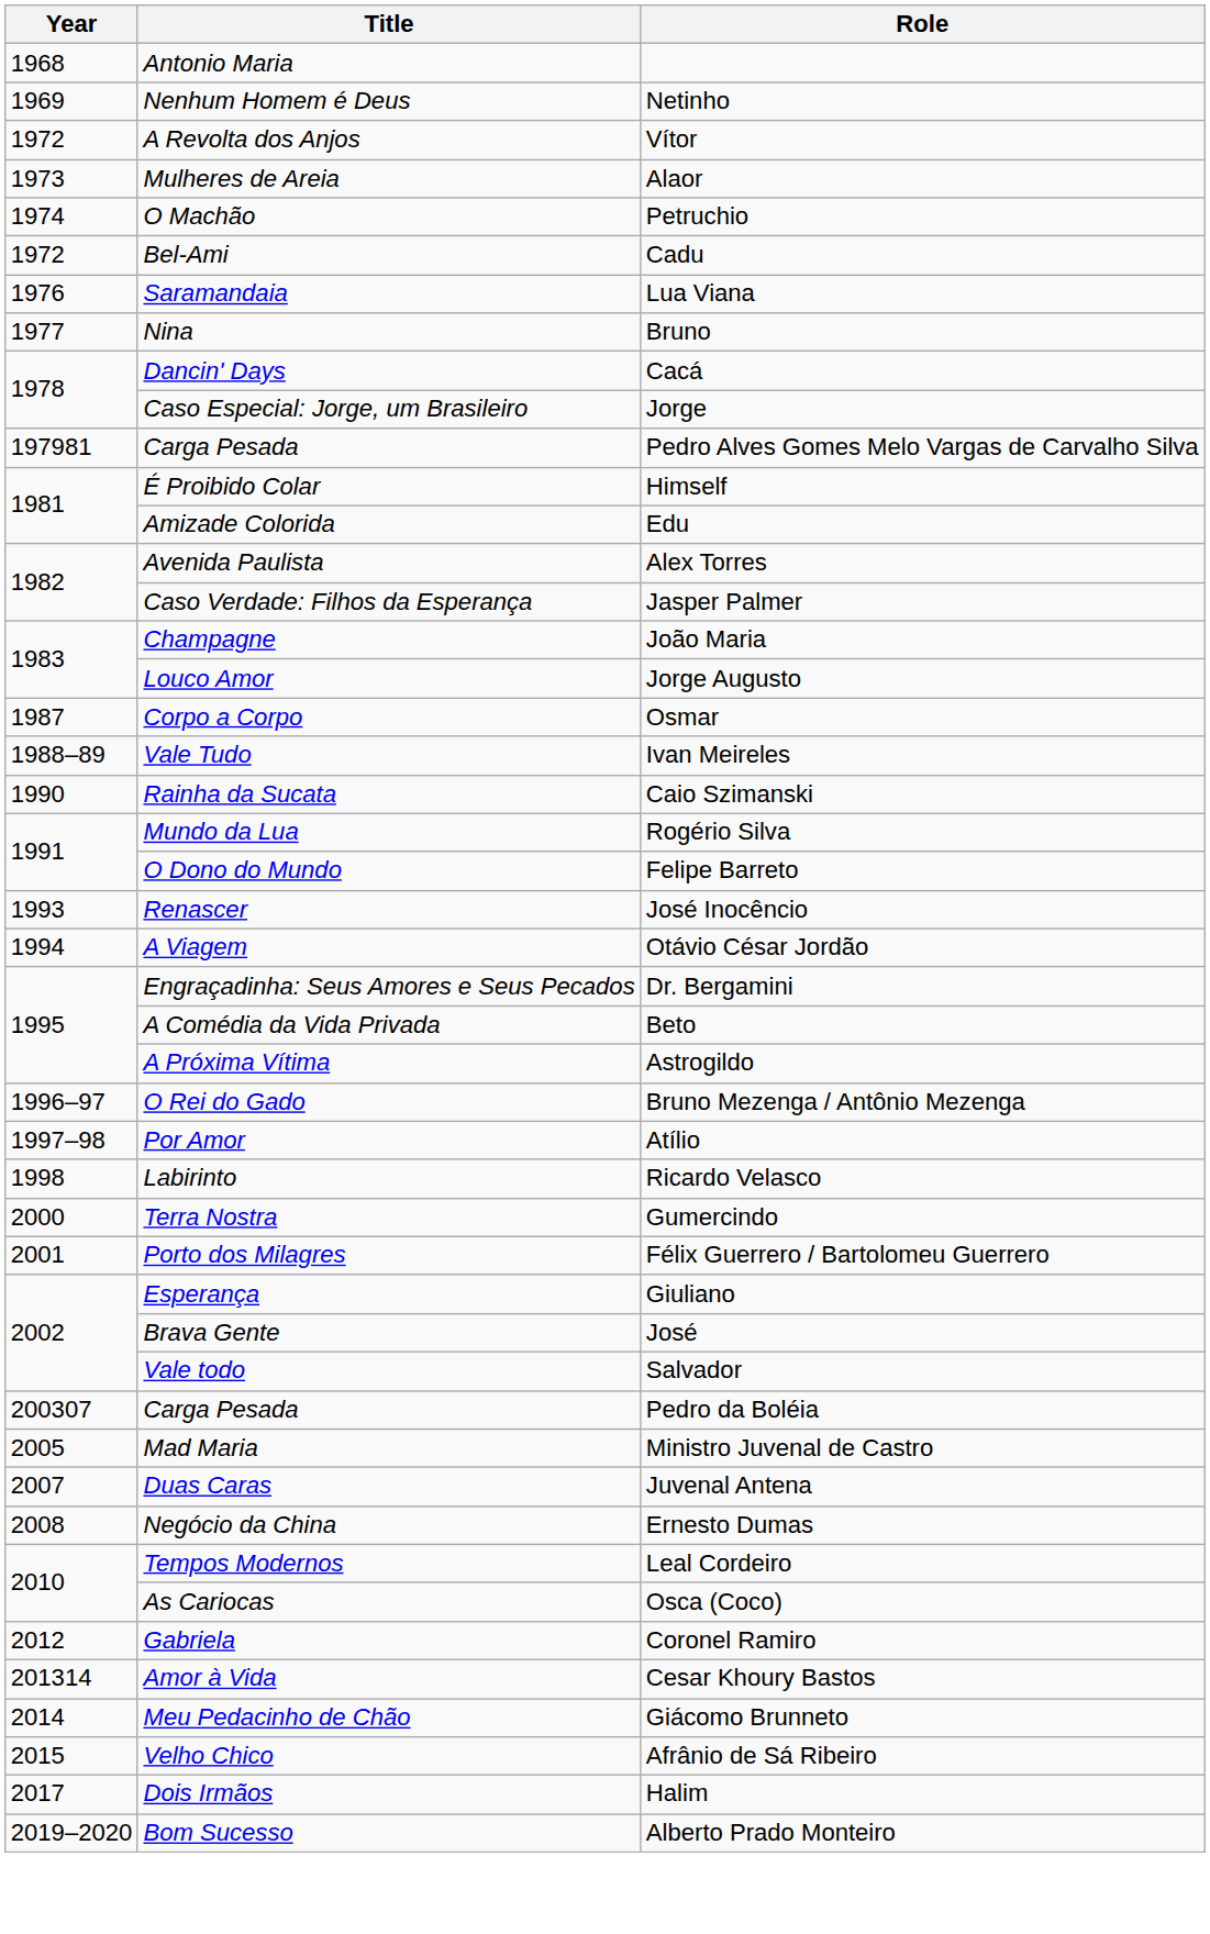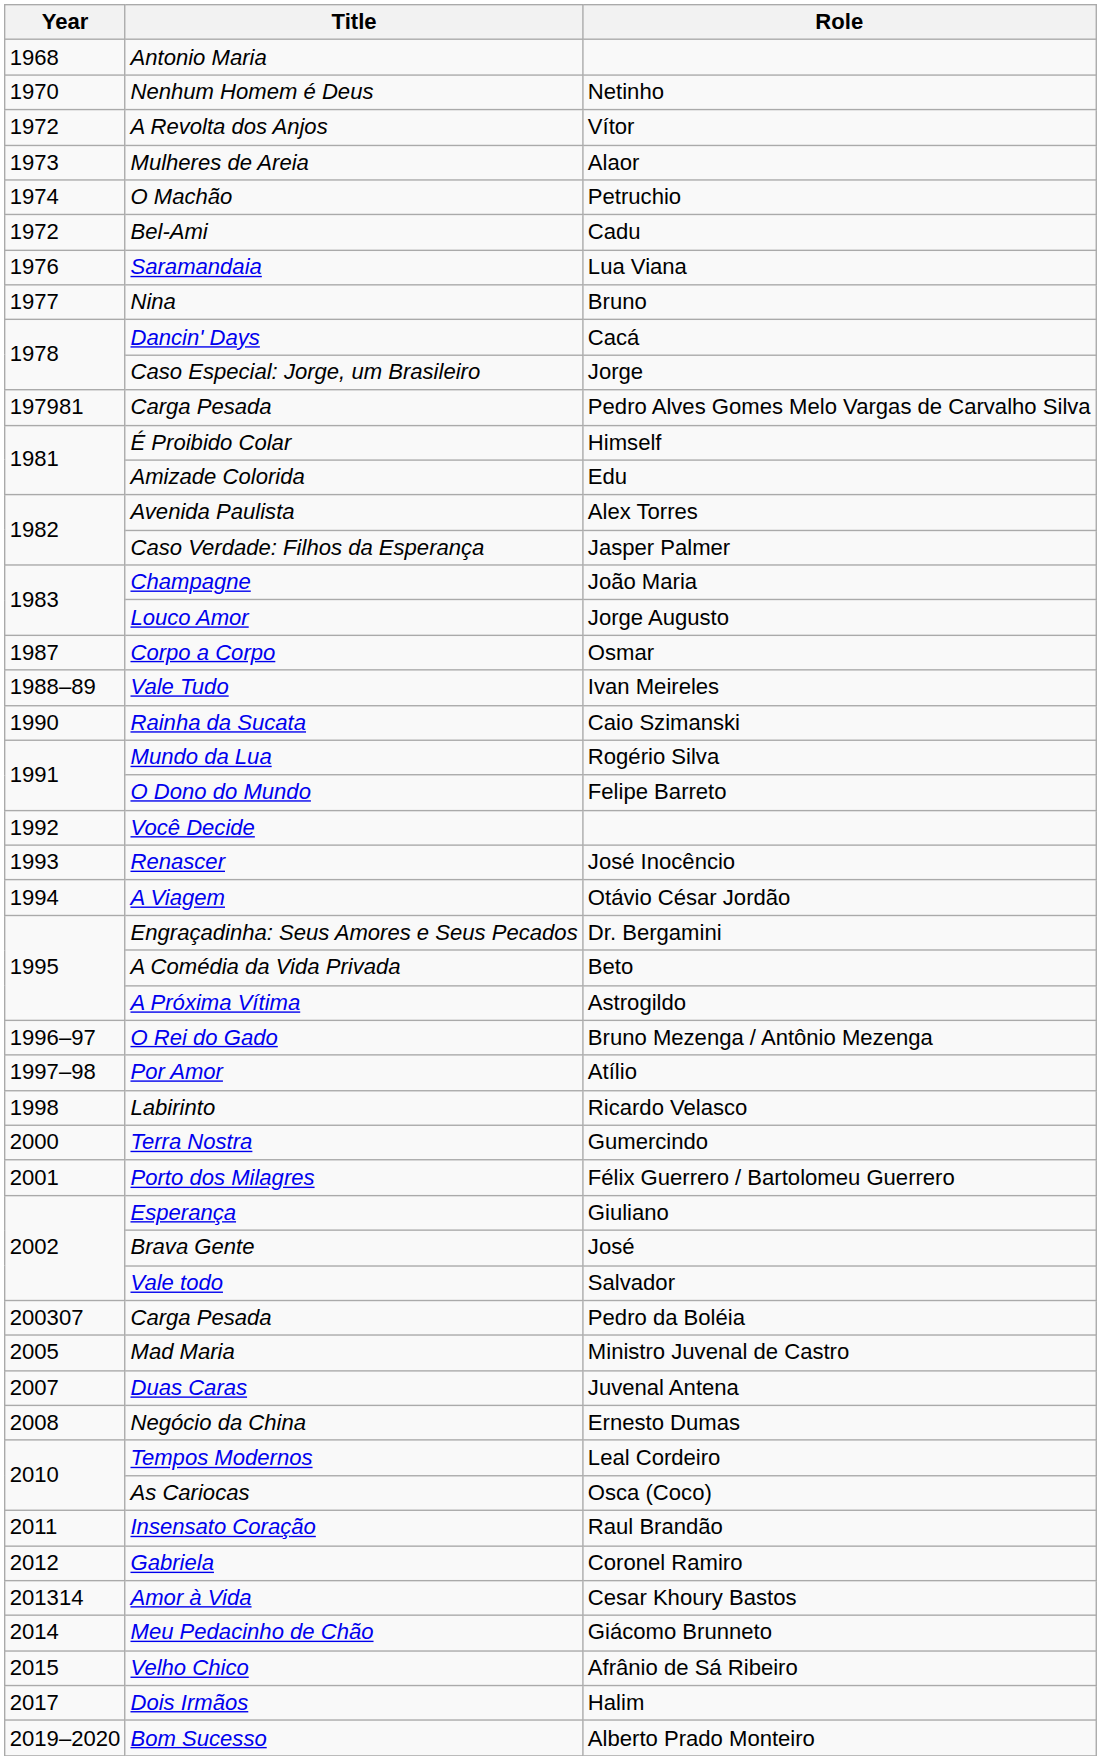 <table class="wikitable sortable">
 <tr>
 <th>Year</th>
 <th>Title</th>
 <th>Role</th>
 </tr>
 <tr>
 <td>1968</td>
 <td><em>Antonio Maria</em></td>
 <td></td>
 </tr>
 <tr>
-<td>1969</td>
+<td>1970</td>
 <td><em>Nenhum Homem é Deus</em></td>
 <td>Netinho</td>
 </tr>
 <tr>
 <td>1972</td>
 <td><em>A Revolta dos Anjos</em></td>
 <td>Vítor</td>
 </tr>
 <tr>
 <td>1973</td>
 <td><em>Mulheres de Areia</em></td>
 <td>Alaor</td>
 </tr>
 <tr>
 <td>1974</td>
 <td><em>O Machão</em></td>
 <td>Petruchio</td>
 </tr>
 <tr>
 <td>1972</td>
 <td><em>Bel-Ami</em></td>
 <td>Cadu</td>
 </tr>
 <tr>
 <td>1976</td>
 <td><em><a href='#'>Saramandaia</a></em></td>
 <td>Lua Viana</td>
 </tr>
 <tr>
 <td>1977</td>
 <td><em>Nina</em></td>
 <td>Bruno</td>
 </tr>
 <tr>
 <td rowspan=2>1978</td>
 <td><em><a href='#'>Dancin' Days</a></em></td>
 <td>Cacá</td>
 </tr>
 <tr>
 <td><em>Caso Especial: Jorge, um Brasileiro</em></td>
 <td>Jorge</td>
 </tr>
 <tr>
 <td>197981</td>
 <td><em>Carga Pesada</em></td>
 <td>Pedro Alves Gomes Melo Vargas de Carvalho Silva</td>
 </tr>
 <tr>
 <td rowspan=2>1981</td>
 <td><em>É Proibido Colar</em></td>
 <td>Himself</td>
 </tr>
 <tr>
 <td><em>Amizade Colorida</em></td>
 <td>Edu</td>
 </tr>
 <tr>
 <td rowspan=2>1982</td>
 <td><em>Avenida Paulista</em></td>
 <td>Alex Torres</td>
 </tr>
 <tr>
 <td><em>Caso Verdade: Filhos da Esperança</em></td>
 <td>Jasper Palmer</td>
 </tr>
 <tr>
 <td rowspan=2>1983</td>
 <td><em><a href='#'>Champagne</a></em></td>
 <td>João Maria</td>
 </tr>
 <tr>
 <td><em><a href='#'>Louco Amor</a></em></td>
 <td>Jorge Augusto</td>
 </tr>
 <tr>
 <td>1987</td>
 <td><em><a href='#'>Corpo a Corpo</a></em></td>
 <td>Osmar</td>
 </tr>
 <tr>
 <td>1988–89</td>
 <td><em><a href='#'>Vale Tudo</a></em></td>
 <td>Ivan Meireles</td>
 </tr>
 <tr>
 <td>1990</td>
 <td><em><a href='#'>Rainha da Sucata</a></em></td>
 <td>Caio Szimanski</td>
 </tr>
 <tr>
 <td rowspan=2>1991</td>
 <td><em><a href='#'>Mundo da Lua</a></em></td>
 <td>Rogério Silva</td>
 </tr>
 <tr>
 <td><em><a href='#'>O Dono do Mundo</a></em></td>
 <td>Felipe Barreto</td>
 </tr>
 <tr>
+<td>1992</td>
+<td><em><a href='#'>Você Decide</a></em></td>
+<td></td>
+</tr>
+<tr>
 <td>1993</td>
 <td><em><a href='#'>Renascer</a></em></td>
 <td>José Inocêncio</td>
 </tr>
 <tr>
 <td>1994</td>
 <td><em><a href='#'>A Viagem</a></em></td>
 <td>Otávio César Jordão</td>
 </tr>
 <tr>
 <td rowspan=3>1995</td>
 <td><em>Engraçadinha: Seus Amores e Seus Pecados</em></td>
 <td>Dr. Bergamini</td>
 </tr>
 <tr>
 <td><em>A Comédia da Vida Privada</em></td>
 <td>Beto</td>
 </tr>
 <tr>
 <td><em><a href='#'>A Próxima Vítima</a></em></td>
 <td>Astrogildo</td>
 </tr>
 <tr>
 <td>1996–97</td>
 <td><em><a href='#'>O Rei do Gado</a></em></td>
 <td>Bruno Mezenga / Antônio Mezenga</td>
 </tr>
 <tr>
 <td>1997–98</td>
 <td><em><a href='#'>Por Amor</a></em></td>
 <td>Atílio</td>
 </tr>
 <tr>
 <td>1998</td>
 <td><em>Labirinto</em></td>
 <td>Ricardo Velasco</td>
 </tr>
 <tr>
 <td>2000</td>
 <td><em><a href='#'>Terra Nostra</a></em></td>
 <td>Gumercindo</td>
 </tr>
 <tr>
 <td>2001</td>
 <td><em><a href='#'>Porto dos Milagres</a></em></td>
 <td>Félix Guerrero / Bartolomeu Guerrero</td>
 </tr>
 <tr>
 <td rowspan=3>2002</td>
 <td><em><a href='#'>Esperança</a></em></td>
 <td>Giuliano</td>
 </tr>
 <tr>
 <td><em>Brava Gente</em></td>
 <td>José</td>
 </tr>
 <tr>
 <td><em><a href='#'>Vale todo</a></em></td>
 <td>Salvador</td>
 </tr>
 <tr>
 <td>200307</td>
 <td><em>Carga Pesada</em></td>
 <td>Pedro da Boléia</td>
 </tr>
 <tr>
 <td>2005</td>
 <td><em>Mad Maria</em></td>
 <td>Ministro Juvenal de Castro</td>
 </tr>
 <tr>
 <td>2007</td>
 <td><em><a href='#'>Duas Caras</a></em></td>
 <td>Juvenal Antena</td>
 </tr>
 <tr>
 <td>2008</td>
 <td><em>Negócio da China</em></td>
 <td>Ernesto Dumas</td>
 </tr>
 <tr>
 <td rowspan=2>2010</td>
 <td><em><a href='#'>Tempos Modernos</a></em></td>
 <td>Leal Cordeiro</td>
 </tr>
 <tr>
 <td><em>As Cariocas</em></td>
 <td>Osca (Coco)</td>
 </tr>
 <tr>
+<td>2011</td>
+<td><em><a href='#'>Insensato Coração</a></em></td>
+<td>Raul Brandão</td>
+</tr>
+<tr>
 <td>2012</td>
 <td><em><a href='#'>Gabriela</a></em></td>
 <td>Coronel Ramiro</td>
 </tr>
 <tr>
 <td>201314</td>
 <td><em><a href='#'>Amor à Vida</a></em></td>
 <td>Cesar Khoury Bastos</td>
 </tr>
 <tr>
 <td>2014</td>
 <td><em><a href='#'>Meu Pedacinho de Chão</a></em></td>
 <td>Giácomo Brunneto</td>
 </tr>
 <tr>
 <td>2015</td>
 <td><em><a href='#'>Velho Chico</a></em></td>
 <td>Afrânio de Sá Ribeiro</td>
 </tr>
 <tr>
 <td>2017</td>
 <td><em><a href='#'>Dois Irmãos</a></em></td>
 <td>Halim</td>
 </tr>
 <tr>
 <td>2019–2020</td>
 <td><em><a href='#'>Bom Sucesso</a></em></td>
 <td>Alberto Prado Monteiro</td>
 </tr>
 </table>
